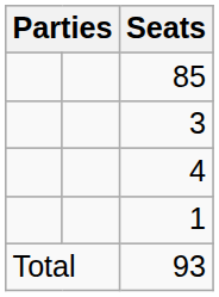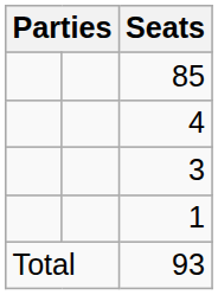 <table class="wikitable" style="text-align:left;">
 <tr>
 <th colspan="2" style="text-align:left;">Parties</th>
 <th>Seats</th>
 </tr>
 <tr>
 <td></td>
 <td></td>
 <td style="text-align:right;">85</td>
 </tr>
 <tr>
 <td></td>
 <td></td>
-<td style="text-align:right;">3</td>
+<td style="text-align:right;">4</td>
 </tr>
 <tr>
 <td></td>
 <td></td>
-<td style="text-align:right;">4</td>
+<td style="text-align:right;">3</td>
 </tr>
 <tr>
 <td></td>
 <td></td>
 <td style="text-align:right;">1</td>
 </tr>
 <tr>
 <td colspan="2" style="text-align:left;">Total</td>
 <td style="text-align:right;">93</td>
 </tr>
 </table>
